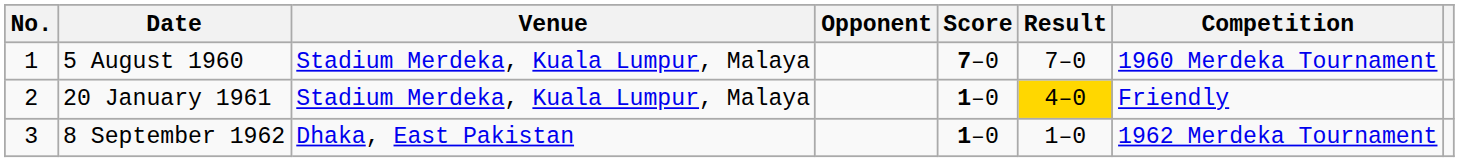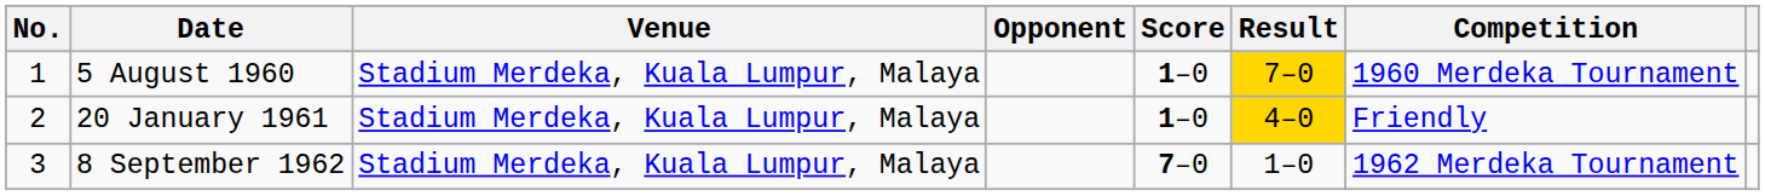 <table class="wikitable plainrowheaders sortable">
 <tr>
 <th scope="col">No.</th>
 <th scope="col">Date</th>
 <th scope="col">Venue</th>
 <th scope="col">Opponent</th>
 <th scope="col">Score</th>
 <th scope="col">Result</th>
 <th scope="col">Competition</th>
 <th scope="col" class="unsortable"></th>
 </tr>
 <tr>
 <td align="center">1</td>
 <td>5 August 1960</td>
 <td><a href='#'>Stadium Merdeka</a>, <a href='#'>Kuala Lumpur</a>, Malaya</td>
 <td></td>
-<td align="center"><strong>7</strong>–0</td>
-<td align="center">7–0</td>
+<td align="center"><strong>1</strong>–0</td>
+<td align="center" style="background: gold;">7–0</td>
 <td><a href='#'>1960 Merdeka Tournament</a></td>
 <td></td>
 </tr>
 <tr>
 <td align="center">2</td>
 <td>20 January 1961</td>
 <td><a href='#'>Stadium Merdeka</a>, <a href='#'>Kuala Lumpur</a>, Malaya</td>
 <td></td>
 <td align="center"><strong>1</strong>–0</td>
 <td align="center" style="background: gold;">4–0</td>
 <td><a href='#'>Friendly</a></td>
 <td></td>
 </tr>
 <tr>
 <td align="center">3</td>
 <td>8 September 1962</td>
-<td><a href='#'>Dhaka</a>, <a href='#'>East Pakistan</a></td>
+<td><a href='#'>Stadium Merdeka</a>, <a href='#'>Kuala Lumpur</a>, Malaya</td>
 <td></td>
-<td align="center"><strong>1</strong>–0</td>
+<td align="center"><strong>7</strong>–0</td>
 <td align="center">1–0</td>
 <td><a href='#'>1962 Merdeka Tournament</a></td>
 <td></td>
 </tr>
 </table>
